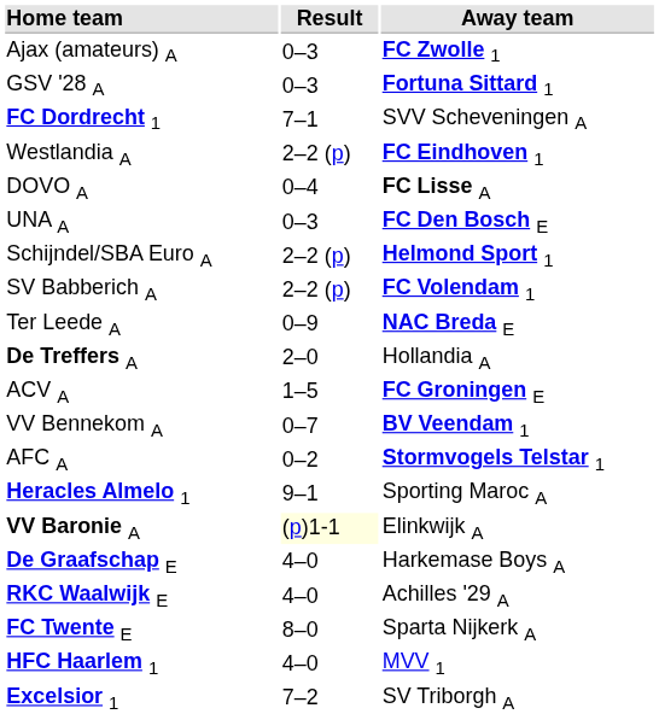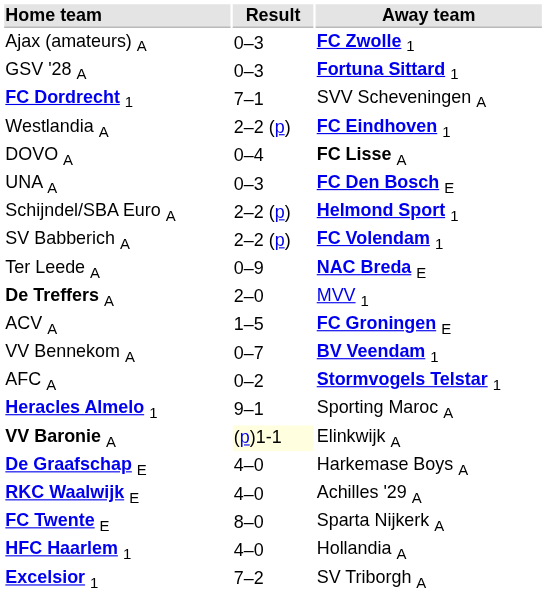 <table>
 <tr bgcolor="#E4E4E4">
 <th style="border-bottom:1px solid #AAAAAA" width="200" align="left">Home team</th>
 <th style="border-bottom:1px solid #AAAAAA" width="70" align="center">Result</th>
 <th style="border-bottom:1px solid #AAAAAA" width="200">Away team</th>
 </tr>
 <tr>
 <td>Ajax (amateurs) <sub>A</sub></td>
 <td>0–3</td>
 <td><strong><a href='#'>FC Zwolle</a></strong> <sub>1</sub></td>
 </tr>
 <tr>
 <td>GSV '28 <sub>A</sub></td>
 <td>0–3</td>
 <td><strong><a href='#'>Fortuna Sittard</a></strong> <sub>1</sub></td>
 </tr>
 <tr>
 <td><strong><a href='#'>FC Dordrecht</a></strong> <sub>1</sub></td>
 <td>7–1</td>
 <td>SVV Scheveningen <sub>A</sub></td>
 </tr>
 <tr>
 <td>Westlandia <sub>A</sub></td>
 <td>2–2 (<a href='#'>p</a>)</td>
 <td><strong><a href='#'>FC Eindhoven</a></strong> <sub>1</sub></td>
 </tr>
 <tr>
 <td>DOVO <sub>A</sub></td>
 <td>0–4</td>
 <td><strong>FC Lisse</strong> <sub>A</sub></td>
 </tr>
 <tr>
 <td>UNA <sub>A</sub></td>
 <td>0–3</td>
 <td><strong><a href='#'>FC Den Bosch</a></strong> <sub>E</sub></td>
 </tr>
 <tr>
 <td>Schijndel/SBA Euro <sub>A</sub></td>
 <td>2–2 (<a href='#'>p</a>)</td>
 <td><strong><a href='#'>Helmond Sport</a></strong> <sub>1</sub></td>
 </tr>
 <tr>
 <td>SV Babberich <sub>A</sub></td>
 <td>2–2 (<a href='#'>p</a>)</td>
 <td><strong><a href='#'>FC Volendam</a></strong> <sub>1</sub></td>
 </tr>
 <tr>
 <td>Ter Leede <sub>A</sub></td>
 <td>0–9</td>
 <td><strong><a href='#'>NAC Breda</a></strong> <sub>E</sub></td>
 </tr>
 <tr>
 <td><strong>De Treffers</strong> <sub>A</sub></td>
 <td>2–0</td>
-<td>Hollandia <sub>A</sub></td>
+<td><a href='#'>MVV</a> <sub>1</sub></td>
 </tr>
 <tr>
 <td>ACV <sub>A</sub></td>
 <td>1–5</td>
 <td><strong><a href='#'>FC Groningen</a></strong> <sub>E</sub></td>
 </tr>
 <tr>
 <td>VV Bennekom <sub>A</sub></td>
 <td>0–7</td>
 <td><strong><a href='#'>BV Veendam</a></strong> <sub>1</sub></td>
 </tr>
 <tr>
 <td>AFC <sub>A</sub></td>
 <td>0–2</td>
 <td><strong><a href='#'>Stormvogels Telstar</a></strong> <sub>1</sub></td>
 </tr>
 <tr>
 <td><strong><a href='#'>Heracles Almelo</a></strong> <sub>1</sub></td>
 <td>9–1</td>
 <td>Sporting Maroc <sub>A</sub></td>
 </tr>
 <tr>
 <td><strong>VV Baronie</strong> <sub>A</sub></td>
 <td style="background: lightyellow;">(<a href='#'>p</a>)1-1</td>
 <td>Elinkwijk <sub>A</sub></td>
 </tr>
 <tr>
 <td><strong><a href='#'>De Graafschap</a></strong> <sub>E</sub></td>
 <td>4–0</td>
 <td>Harkemase Boys <sub>A</sub></td>
 </tr>
 <tr>
 <td><strong><a href='#'>RKC Waalwijk</a></strong> <sub>E</sub></td>
 <td>4–0</td>
 <td>Achilles '29 <sub>A</sub></td>
 </tr>
 <tr>
 <td><strong><a href='#'>FC Twente</a></strong> <sub>E</sub></td>
 <td>8–0</td>
 <td>Sparta Nijkerk <sub>A</sub></td>
 </tr>
 <tr>
 <td><strong><a href='#'>HFC Haarlem</a></strong> <sub>1</sub></td>
 <td>4–0</td>
-<td><a href='#'>MVV</a> <sub>1</sub></td>
+<td>Hollandia <sub>A</sub></td>
 </tr>
 <tr>
 <td><strong><a href='#'>Excelsior</a></strong> <sub>1</sub></td>
 <td>7–2</td>
 <td>SV Triborgh <sub>A</sub></td>
 </tr>
 </table>
